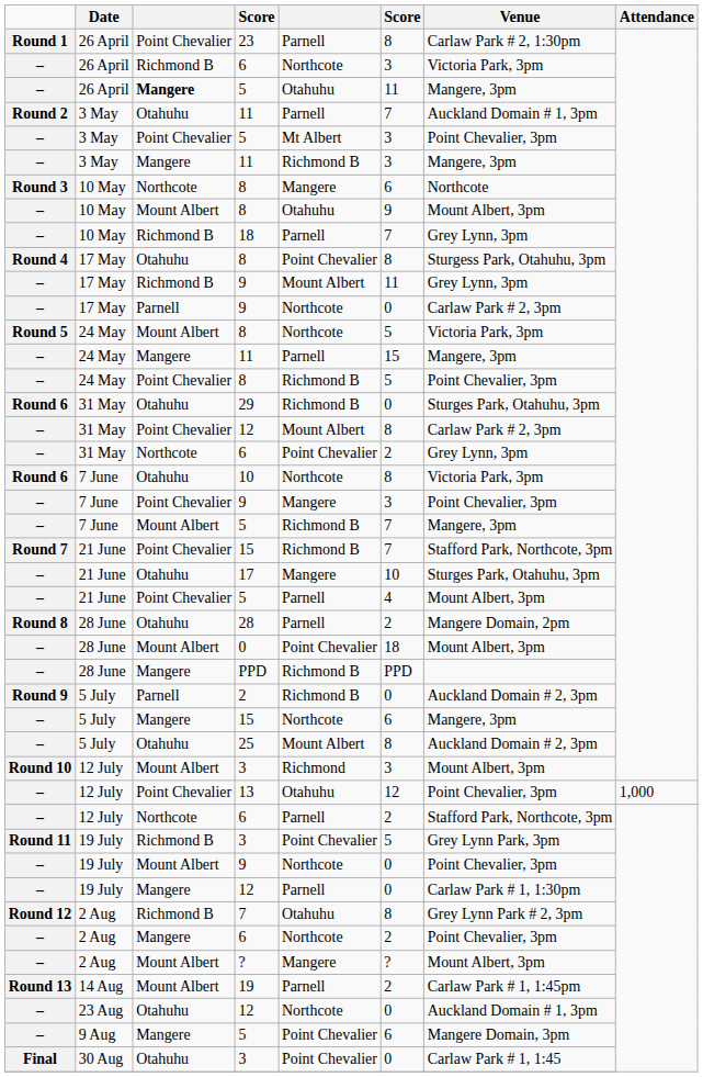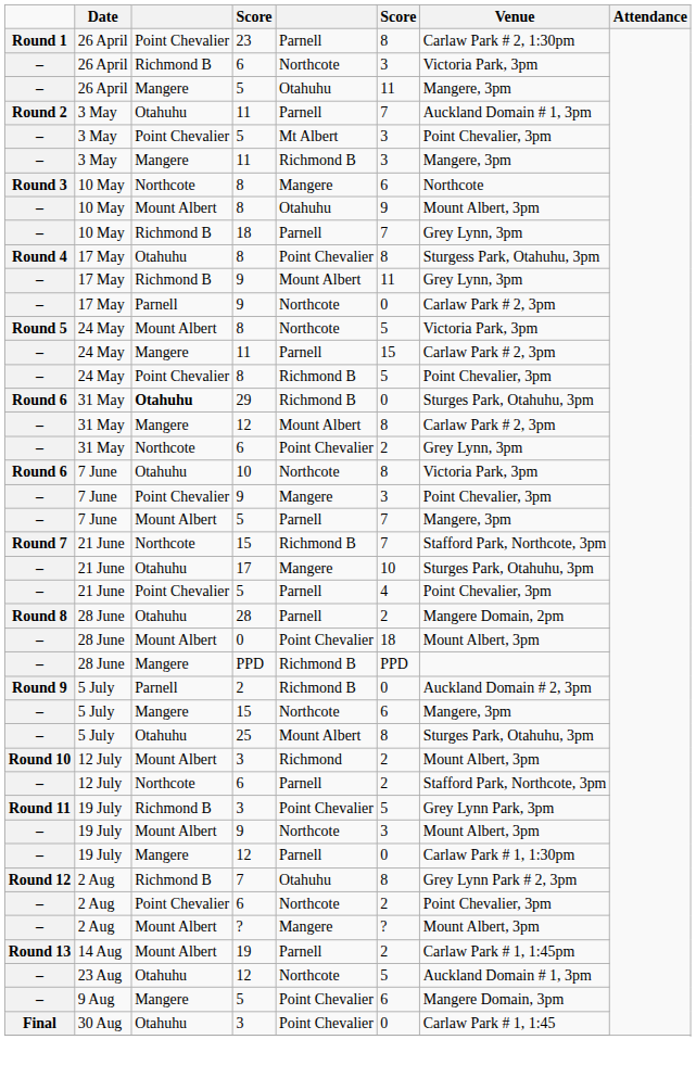 <table class="wikitable mw-collapsible">
 <tr>
 <td></td>
 <th scope="col">Date</th>
 <th scope="col"></th>
 <th scope="col">Score</th>
 <th scope="col"></th>
 <th scope="col">Score</th>
 <th scope="col">Venue</th>
 <th scope="col">Attendance</th>
 </tr>
 <tr>
 <th scope="row">Round 1</th>
 <td>26 April </td>
 <td>Point Chevalier</td>
 <td>23</td>
 <td>Parnell</td>
 <td>8</td>
 <td>Carlaw Park # 2, 1:30pm</td>
 </tr>
 <tr>
 <th scope="row">–</th>
 <td>26 April</td>
 <td>Richmond B</td>
 <td>6</td>
 <td>Northcote</td>
 <td>3</td>
 <td>Victoria Park, 3pm</td>
 </tr>
 <tr>
 <th scope="row">–</th>
 <td>26 April</td>
-<td><strong>Mangere</strong></td>
+<td>Mangere</td>
 <td>5</td>
 <td>Otahuhu</td>
 <td>11</td>
 <td>Mangere, 3pm</td>
 </tr>
 <tr>
 <th scope="row">Round 2</th>
 <td>3 May </td>
 <td>Otahuhu</td>
 <td>11</td>
 <td>Parnell</td>
 <td>7</td>
 <td>Auckland Domain # 1, 3pm</td>
 </tr>
 <tr>
 <th scope="row">–</th>
 <td>3 May</td>
 <td>Point Chevalier</td>
 <td>5</td>
 <td>Mt Albert</td>
 <td>3</td>
 <td>Point Chevalier, 3pm</td>
 </tr>
 <tr>
 <th scope="row">–</th>
 <td>3 May</td>
 <td>Mangere</td>
 <td>11</td>
 <td>Richmond B</td>
 <td>3</td>
 <td>Mangere, 3pm</td>
 </tr>
 <tr>
 <th scope="row">Round 3</th>
 <td>10 May </td>
 <td>Northcote</td>
 <td>8</td>
 <td>Mangere</td>
 <td>6</td>
 <td>Northcote</td>
 </tr>
 <tr>
 <th scope="row">–</th>
 <td>10 May</td>
 <td>Mount Albert</td>
 <td>8</td>
 <td>Otahuhu</td>
 <td>9</td>
 <td>Mount Albert, 3pm</td>
 </tr>
 <tr>
 <th scope="row">–</th>
 <td>10 May</td>
 <td>Richmond B</td>
 <td>18</td>
 <td>Parnell</td>
 <td>7</td>
 <td>Grey Lynn, 3pm</td>
 </tr>
 <tr>
 <th scope="row">Round 4</th>
 <td>17 May </td>
 <td>Otahuhu</td>
 <td>8</td>
 <td>Point Chevalier</td>
 <td>8</td>
 <td>Sturgess Park, Otahuhu, 3pm</td>
 </tr>
 <tr>
 <th scope="row">–</th>
 <td>17 May</td>
 <td>Richmond B</td>
 <td>9</td>
 <td>Mount Albert</td>
 <td>11</td>
 <td>Grey Lynn, 3pm</td>
 </tr>
 <tr>
 <th scope="row">–</th>
 <td>17 May</td>
 <td>Parnell</td>
 <td>9</td>
 <td>Northcote</td>
 <td>0</td>
 <td>Carlaw Park # 2, 3pm</td>
 </tr>
 <tr>
 <th scope="row">Round 5</th>
 <td>24 May </td>
 <td>Mount Albert</td>
 <td>8</td>
 <td>Northcote</td>
 <td>5</td>
 <td>Victoria Park, 3pm</td>
 </tr>
 <tr>
 <th scope="row">–</th>
 <td>24 May</td>
 <td>Mangere</td>
 <td>11</td>
 <td>Parnell</td>
 <td>15</td>
-<td>Mangere, 3pm</td>
+<td>Carlaw Park # 2, 3pm</td>
 </tr>
 <tr>
 <th scope="row">–</th>
 <td>24 May</td>
 <td>Point Chevalier</td>
 <td>8</td>
 <td>Richmond B</td>
 <td>5</td>
 <td>Point Chevalier, 3pm</td>
 </tr>
 <tr>
 <th scope="row">Round 6</th>
 <td>31 May </td>
-<td>Otahuhu</td>
+<td><strong>Otahuhu</strong></td>
 <td>29</td>
 <td>Richmond B</td>
 <td>0</td>
 <td>Sturges Park, Otahuhu, 3pm</td>
 </tr>
 <tr>
 <th scope="row">–</th>
 <td>31 May</td>
-<td>Point Chevalier</td>
+<td>Mangere</td>
 <td>12</td>
 <td>Mount Albert</td>
 <td>8</td>
 <td>Carlaw Park # 2, 3pm</td>
 </tr>
 <tr>
 <th scope="row">–</th>
 <td>31 May</td>
 <td>Northcote</td>
 <td>6</td>
 <td>Point Chevalier</td>
 <td>2</td>
 <td>Grey Lynn, 3pm</td>
 </tr>
 <tr>
 <th scope="row">Round 6</th>
 <td>7 June </td>
 <td>Otahuhu</td>
 <td>10</td>
 <td>Northcote</td>
 <td>8</td>
 <td>Victoria Park, 3pm</td>
 </tr>
 <tr>
 <th scope="row">–</th>
 <td>7 June</td>
 <td>Point Chevalier</td>
 <td>9</td>
 <td>Mangere</td>
 <td>3</td>
 <td>Point Chevalier, 3pm</td>
 </tr>
 <tr>
 <th scope="row">–</th>
 <td>7 June</td>
 <td>Mount Albert</td>
 <td>5</td>
-<td>Richmond B</td>
+<td>Parnell</td>
 <td>7</td>
 <td>Mangere, 3pm</td>
 </tr>
 <tr>
 <th scope="row">Round 7</th>
 <td>21 June </td>
-<td>Point Chevalier</td>
+<td>Northcote</td>
 <td>15</td>
 <td>Richmond B</td>
 <td>7</td>
 <td>Stafford Park, Northcote, 3pm</td>
 </tr>
 <tr>
 <th scope="row">–</th>
 <td>21 June</td>
 <td>Otahuhu</td>
 <td>17</td>
 <td>Mangere</td>
 <td>10</td>
 <td>Sturges Park, Otahuhu, 3pm</td>
 </tr>
 <tr>
 <th scope="row">–</th>
 <td>21 June</td>
 <td>Point Chevalier</td>
 <td>5</td>
 <td>Parnell</td>
 <td>4</td>
-<td>Mount Albert, 3pm</td>
+<td>Point Chevalier, 3pm</td>
 </tr>
 <tr>
 <th scope="row">Round 8</th>
 <td>28 June </td>
 <td>Otahuhu</td>
 <td>28</td>
 <td>Parnell</td>
 <td>2</td>
 <td>Mangere Domain, 2pm</td>
 </tr>
 <tr>
 <th scope="row">–</th>
 <td>28 June</td>
 <td>Mount Albert</td>
 <td>0</td>
 <td>Point Chevalier</td>
 <td>18</td>
 <td>Mount Albert, 3pm</td>
 </tr>
 <tr>
 <th scope="row">–</th>
 <td>28 June</td>
 <td>Mangere</td>
 <td>PPD</td>
 <td>Richmond B</td>
 <td>PPD</td>
 <td></td>
 </tr>
 <tr>
 <th scope="row">Round 9</th>
 <td>5 July </td>
 <td>Parnell</td>
 <td>2</td>
 <td>Richmond B</td>
 <td>0</td>
 <td>Auckland Domain # 2, 3pm</td>
 </tr>
 <tr>
 <th scope="row">–</th>
 <td>5 July</td>
 <td>Mangere</td>
 <td>15</td>
 <td>Northcote</td>
 <td>6</td>
 <td>Mangere, 3pm</td>
 </tr>
 <tr>
 <th scope="row">–</th>
 <td>5 July</td>
 <td>Otahuhu</td>
 <td>25</td>
 <td>Mount Albert</td>
 <td>8</td>
-<td>Auckland Domain # 2, 3pm</td>
+<td>Sturges Park, Otahuhu, 3pm</td>
 </tr>
 <tr>
 <th scope="row">Round 10</th>
 <td>12 July </td>
 <td>Mount Albert</td>
 <td>3</td>
 <td>Richmond</td>
-<td>3</td>
+<td>2</td>
 <td>Mount Albert, 3pm</td>
-</tr>
-<tr>
-<th scope="row">–</th>
-<td>12 July</td>
-<td>Point Chevalier</td>
-<td>13</td>
-<td>Otahuhu</td>
-<td>12</td>
-<td>Point Chevalier, 3pm</td>
-<td>1,000</td>
 </tr>
 <tr>
 <th scope="row">–</th>
 <td>12 July</td>
 <td>Northcote</td>
 <td>6</td>
 <td>Parnell</td>
 <td>2</td>
 <td>Stafford Park, Northcote, 3pm</td>
 </tr>
 <tr>
 <th scope="row">Round 11</th>
 <td>19 July </td>
 <td>Richmond B</td>
 <td>3</td>
 <td>Point Chevalier</td>
 <td>5</td>
 <td>Grey Lynn Park, 3pm</td>
 </tr>
 <tr>
 <th scope="row">–</th>
 <td>19 July</td>
 <td>Mount Albert</td>
 <td>9</td>
 <td>Northcote</td>
-<td>0</td>
-<td>Point Chevalier, 3pm</td>
+<td>3</td>
+<td>Mount Albert, 3pm</td>
 </tr>
 <tr>
 <th scope="row">–</th>
 <td>19 July</td>
 <td>Mangere</td>
 <td>12</td>
 <td>Parnell</td>
 <td>0</td>
 <td>Carlaw Park # 1, 1:30pm</td>
 </tr>
 <tr>
 <th scope="row">Round 12</th>
 <td>2 Aug </td>
 <td>Richmond B</td>
 <td>7</td>
 <td>Otahuhu</td>
 <td>8</td>
 <td>Grey Lynn Park # 2, 3pm</td>
 </tr>
 <tr>
 <th scope="row">–</th>
 <td>2 Aug</td>
-<td>Mangere</td>
+<td>Point Chevalier</td>
 <td>6</td>
 <td>Northcote</td>
 <td>2</td>
 <td>Point Chevalier, 3pm</td>
 </tr>
 <tr>
 <th scope="row">–</th>
 <td>2 Aug</td>
 <td>Mount Albert</td>
 <td>?</td>
 <td>Mangere</td>
 <td>?</td>
 <td>Mount Albert, 3pm</td>
 </tr>
 <tr>
 <th scope="row">Round 13</th>
 <td>14 Aug </td>
 <td>Mount Albert</td>
 <td>19</td>
 <td>Parnell</td>
 <td>2</td>
 <td>Carlaw Park # 1, 1:45pm</td>
 </tr>
 <tr>
 <th scope="row">–</th>
 <td>23 Aug</td>
 <td>Otahuhu</td>
 <td>12</td>
 <td>Northcote</td>
-<td>0</td>
+<td>5</td>
 <td>Auckland Domain # 1, 3pm</td>
 </tr>
 <tr>
 <th scope="row">–</th>
 <td>9 Aug</td>
 <td>Mangere</td>
 <td>5</td>
 <td>Point Chevalier</td>
 <td>6</td>
 <td>Mangere Domain, 3pm</td>
 </tr>
 <tr>
 <th scope="row">Final</th>
 <td>30 Aug </td>
 <td>Otahuhu</td>
 <td>3</td>
 <td>Point Chevalier</td>
 <td>0</td>
 <td>Carlaw Park # 1, 1:45</td>
 </tr>
 <tr>
 </tr>
 </table>
